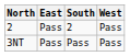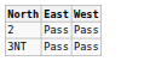 <table class="wikitable">
 <tr>
 <th>North</th>
 <th>East</th>
-<th>South</th>
 <th>West</th>
 </tr>
 <tr>
 <td>2</td>
 <td>Pass</td>
-<td>2</td>
 <td>Pass</td>
 </tr>
 <tr>
 <td>3NT</td>
 <td>Pass</td>
 <td>Pass</td>
-<td>Pass</td>
 </tr>
 </table>
